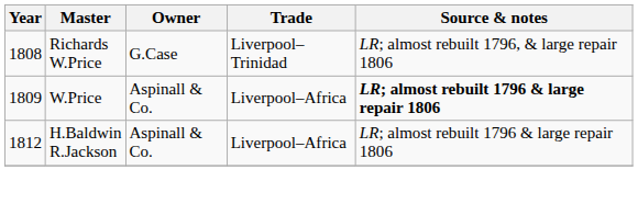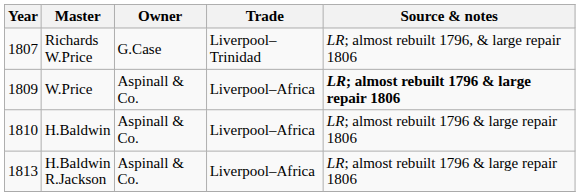 <table class=" wikitable">
 <tr>
 <th>Year</th>
 <th>Master</th>
 <th>Owner</th>
 <th>Trade</th>
 <th>Source & notes</th>
 </tr>
 <tr>
-<td>1808</td>
+<td>1807</td>
 <td>Richards<br>W.Price</td>
 <td>G.Case</td>
 <td>Liverpool–Trinidad</td>
 <td><em>LR</em>; almost rebuilt 1796, & large repair 1806</td>
 </tr>
 <tr>
 <td>1809</td>
 <td>W.Price</td>
 <td>Aspinall & Co.</td>
 <td>Liverpool–Africa</td>
 <td><strong><em>LR</em>; almost rebuilt 1796 & large repair 1806</strong></td>
 </tr>
 <tr>
-<td>1812</td>
+<td>1810</td>
+<td>H.Baldwin</td>
+<td>Aspinall & Co.</td>
+<td>Liverpool–Africa</td>
+<td><em>LR</em>; almost rebuilt 1796 & large repair 1806</td>
+</tr>
+<tr>
+<td>1813</td>
 <td>H.Baldwin<br>R.Jackson</td>
 <td>Aspinall & Co.</td>
 <td>Liverpool–Africa</td>
 <td><em>LR</em>; almost rebuilt 1796 & large repair 1806</td>
 </tr>
 <tr>
 </tr>
 </table>
